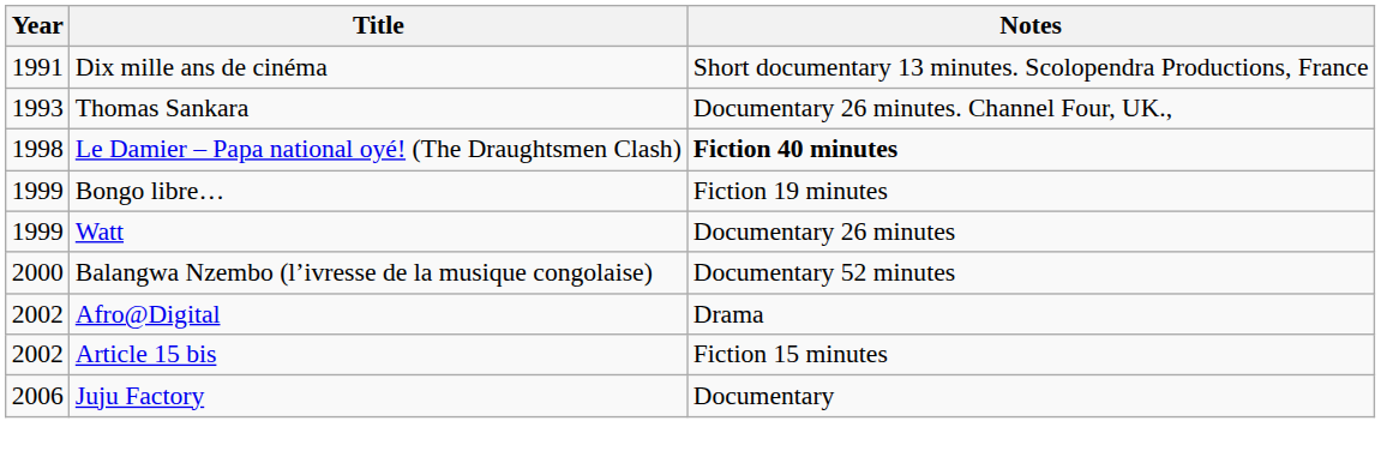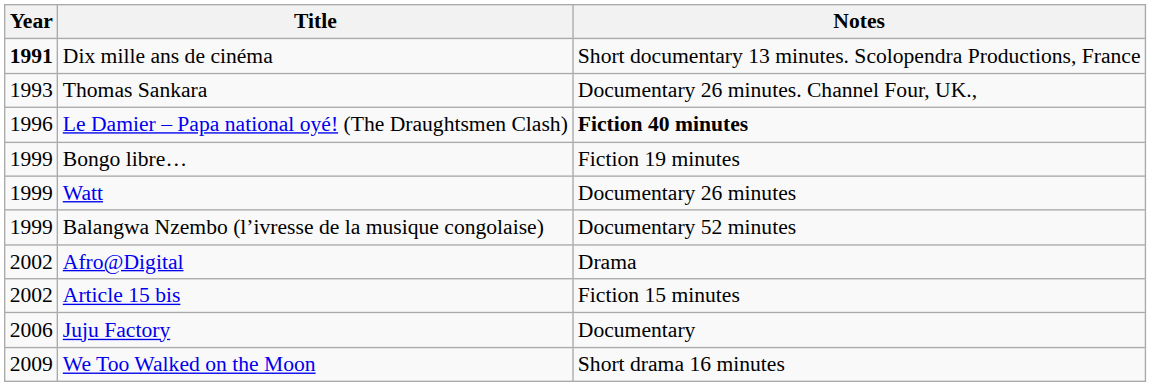 <table class=wikitable>
 <tr>
 <th>Year</th>
 <th>Title</th>
 <th>Notes</th>
 </tr>
 <tr>
-<td>1991</td>
+<td><strong>1991</strong></td>
 <td>Dix mille ans de cinéma</td>
 <td>Short documentary 13 minutes. Scolopendra Productions, France</td>
 </tr>
 <tr>
 <td>1993</td>
 <td>Thomas Sankara</td>
 <td>Documentary 26 minutes.  Channel Four, UK.,</td>
 </tr>
 <tr>
-<td>1998</td>
+<td>1996</td>
 <td><a href='#'>Le Damier – Papa national oyé!</a> (The Draughtsmen Clash)</td>
 <td><strong>Fiction 40 minutes</strong></td>
 </tr>
 <tr>
 <td>1999</td>
 <td>Bongo libre…</td>
 <td>Fiction 19 minutes</td>
 </tr>
 <tr>
 <td>1999</td>
 <td><a href='#'>Watt</a></td>
 <td>Documentary 26 minutes</td>
 </tr>
 <tr>
-<td>2000</td>
+<td>1999</td>
 <td>Balangwa Nzembo (l’ivresse de la musique congolaise)</td>
 <td>Documentary 52 minutes</td>
 </tr>
 <tr>
 <td>2002</td>
 <td><a href='#'>Afro@Digital</a></td>
 <td>Drama</td>
 </tr>
 <tr>
 <td>2002</td>
 <td><a href='#'>Article 15 bis</a></td>
 <td>Fiction 15 minutes</td>
 </tr>
 <tr>
 <td>2006</td>
 <td><a href='#'>Juju Factory</a></td>
 <td>Documentary</td>
 </tr>
+<tr>
+<td>2009</td>
+<td><a href='#'>We Too Walked on the Moon</a></td>
+<td>Short drama 16 minutes</td>
+</tr>
 </table>
